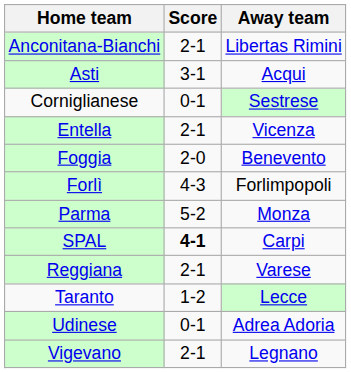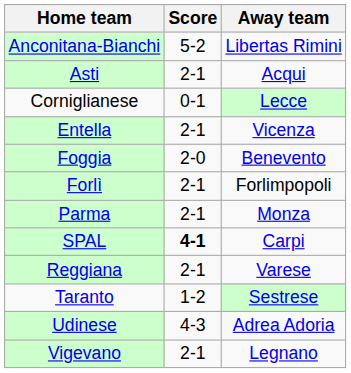 <table class="wikitable" style="text-align: center">
 <tr>
 <th>Home team</th>
 <th>Score</th>
 <th>Away team</th>
 </tr>
 <tr>
 <td bgcolor="ccffcc"><a href='#'>Anconitana-Bianchi</a></td>
-<td>2-1</td>
+<td>5-2</td>
 <td><a href='#'>Libertas Rimini</a></td>
 </tr>
 <tr>
 <td bgcolor="ccffcc"><a href='#'>Asti</a></td>
-<td>3-1</td>
+<td>2-1</td>
 <td><a href='#'>Acqui</a></td>
 </tr>
 <tr>
 <td>Corniglianese</td>
 <td>0-1</td>
-<td bgcolor="ccffcc"><a href='#'>Sestrese</a></td>
+<td bgcolor="ccffcc"><a href='#'>Lecce</a></td>
 </tr>
 <tr>
 <td bgcolor="ccffcc"><a href='#'>Entella</a></td>
 <td>2-1</td>
 <td><a href='#'>Vicenza</a></td>
 </tr>
 <tr>
 <td bgcolor="ccffcc"><a href='#'>Foggia</a></td>
 <td>2-0</td>
 <td><a href='#'>Benevento</a></td>
 </tr>
 <tr>
 <td bgcolor="ccffcc"><a href='#'>Forlì</a></td>
-<td>4-3</td>
+<td>2-1</td>
 <td>Forlimpopoli</td>
 </tr>
 <tr>
 <td bgcolor="ccffcc"><a href='#'>Parma</a></td>
-<td>5-2</td>
+<td>2-1</td>
 <td><a href='#'>Monza</a></td>
 </tr>
 <tr>
 <td bgcolor="ccffcc"><a href='#'>SPAL</a></td>
 <td><strong>4-1</strong></td>
 <td><a href='#'>Carpi</a></td>
 </tr>
 <tr>
 <td bgcolor="ccffcc"><a href='#'>Reggiana</a></td>
 <td>2-1</td>
 <td><a href='#'>Varese</a></td>
 </tr>
 <tr>
 <td><a href='#'>Taranto</a></td>
 <td>1-2</td>
-<td bgcolor="ccffcc"><a href='#'>Lecce</a></td>
+<td bgcolor="ccffcc"><a href='#'>Sestrese</a></td>
 </tr>
 <tr>
 <td bgcolor="ccffcc"><a href='#'>Udinese</a></td>
-<td>0-1</td>
+<td>4-3</td>
 <td><a href='#'>Adrea Adoria</a></td>
 </tr>
 <tr>
 <td bgcolor="ccffcc"><a href='#'>Vigevano</a></td>
 <td>2-1</td>
 <td><a href='#'>Legnano</a></td>
 </tr>
 </table>
